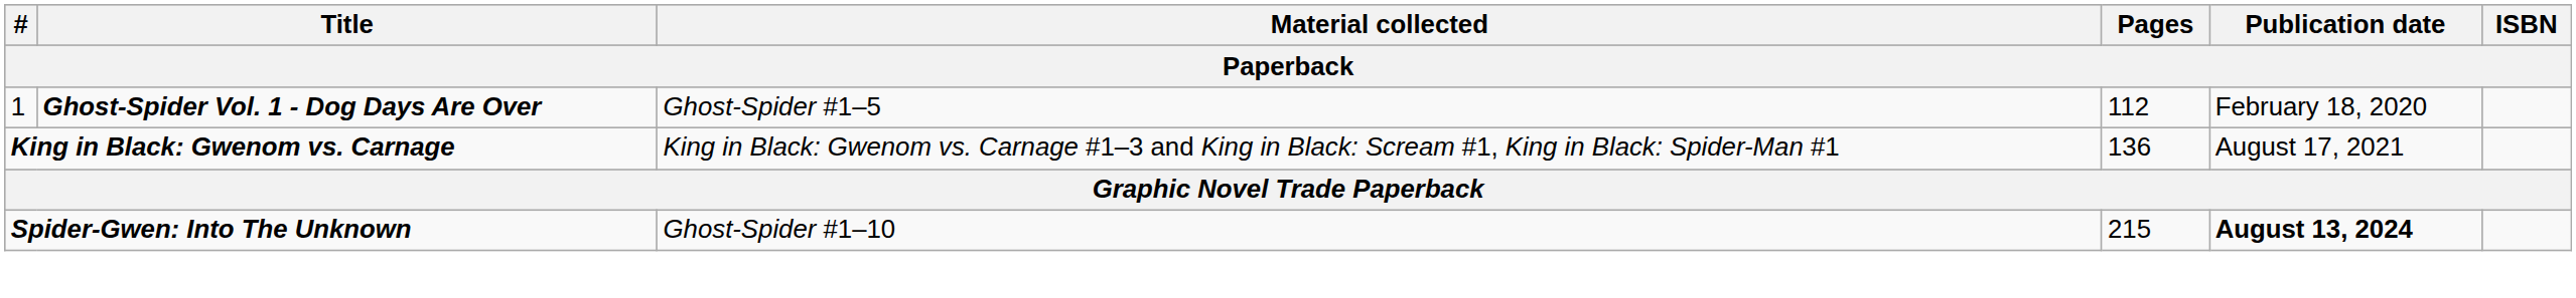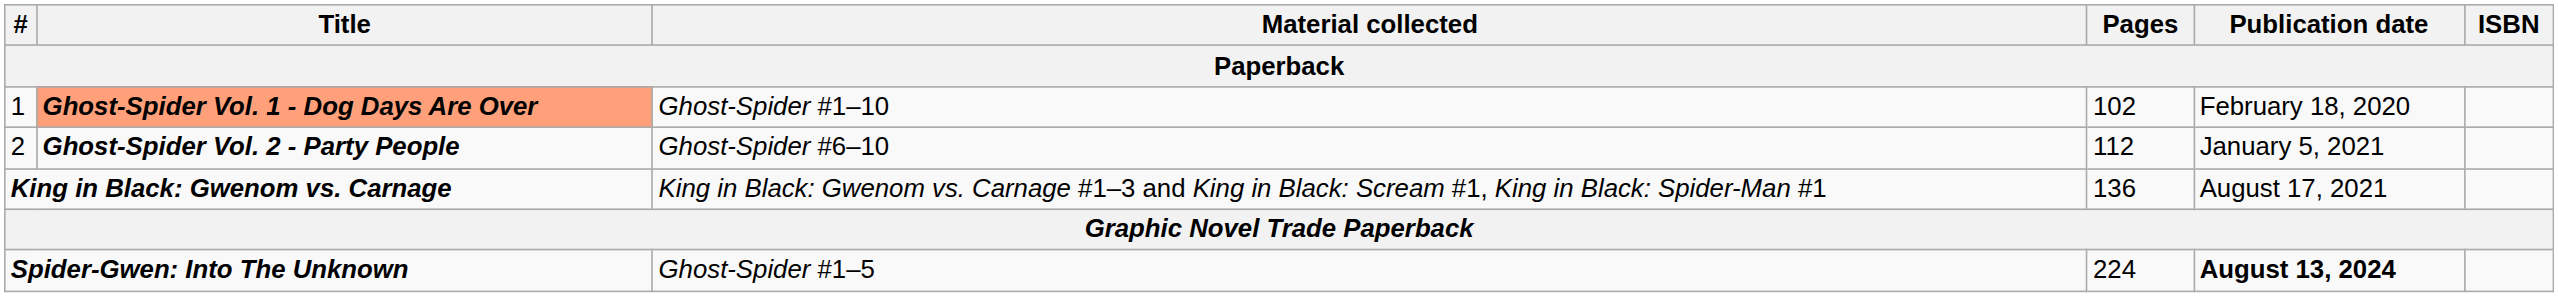 <table class="wikitable" width="100%">
 <tr>
 <th>#</th>
 <th>Title</th>
 <th>Material collected</th>
 <th>Pages</th>
 <th>Publication date</th>
 <th>ISBN</th>
 </tr>
 <tr>
 <th colspan="6">Paperback</th>
 </tr>
 <tr>
 <td>1</td>
-<td><strong><em>Ghost-Spider Vol. 1 - Dog Days Are Over</em></strong></td>
-<td><em>Ghost-Spider</em> #1–5</td>
+<td style="background: lightsalmon;"><strong><em>Ghost-Spider Vol. 1 - Dog Days Are Over</em></strong></td>
+<td><em>Ghost-Spider</em> #1–10<em></td>
+<td>102</td>
+<td>February 18, 2020</td>
+<td {{nowrap></td>
+</tr>
+<tr>
+<td>2</td>
+<td><strong><em>Ghost-Spider Vol. 2 - Party People</em></strong></td>
+<td><em>Ghost-Spider</em> #6–10</td>
 <td>112</td>
-<td>February 18, 2020</td>
+<td>January 5, 2021</td>
 <td {{nowrap></td>
 </tr>
 <tr>
 <td colspan="2"><strong><em>King in Black: Gwenom vs. Carnage</em></strong></td>
 <td><em>King in Black: Gwenom vs. Carnage</em> #1–3 and <em>King in Black: Scream</em> #1, <em>King in Black: Spider-Man</em> #1</td>
 <td>136</td>
 <td>August 17, 2021</td>
 <td></td>
 </tr>
 <tr>
 <th colspan="6"><em>Graphic Novel Trade Paperback</em></th>
 </tr>
 <tr>
 <td colspan="2"><strong><em>Spider-Gwen: Into The Unknown</em></strong></td>
-<td><em>Ghost-Spider</em> #1–10<em></td>
-<td>215</td>
+<td><em>Ghost-Spider</em> #1–5</td>
+<td>224</td>
 <td><strong>August 13, 2024</strong></td>
 <td></td>
 </tr>
 </table>
